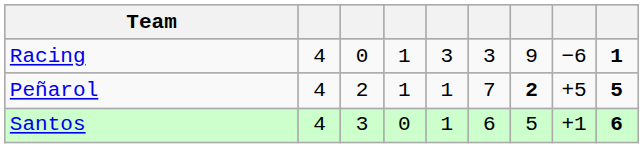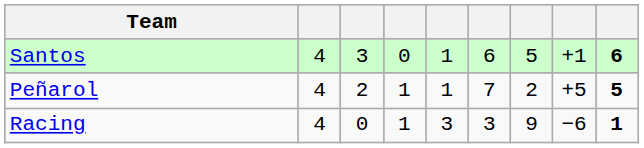 <table class="wikitable" style="text-align:center;">
 <tr>
 <th width="175">Team</th>
 <th width="20"></th>
 <th width="20"></th>
 <th width="20"></th>
 <th width="20"></th>
 <th width="20"></th>
 <th width="20"></th>
 <th width="20"></th>
 <th width="20"></th>
 </tr>
+<tr bgcolor=#ccffcc>
+<td align=left> <a href='#'>Santos</a></td>
+<td>4</td>
+<td>3</td>
+<td>0</td>
+<td>1</td>
+<td>6</td>
+<td>5</td>
+<td>+1</td>
+<td><strong>6</strong></td>
+</tr>
+<tr bgcolor=>
+<td align=left> <a href='#'>Peñarol</a></td>
+<td>4</td>
+<td>2</td>
+<td>1</td>
+<td>1</td>
+<td>7</td>
+<td>2</td>
+<td>+5</td>
+<td><strong>5</strong></td>
+</tr>
 <tr bgcolor=>
 <td align=left> <a href='#'>Racing</a></td>
 <td>4</td>
 <td>0</td>
 <td>1</td>
 <td>3</td>
 <td>3</td>
 <td>9</td>
 <td>−6</td>
 <td><strong>1</strong></td>
 </tr>
-<tr bgcolor=>
-<td align=left> <a href='#'>Peñarol</a></td>
-<td>4</td>
-<td>2</td>
-<td>1</td>
-<td>1</td>
-<td>7</td>
-<td><strong>2</strong></td>
-<td>+5</td>
-<td><strong>5</strong></td>
-</tr>
-<tr bgcolor=#ccffcc>
-<td align=left> <a href='#'>Santos</a></td>
-<td>4</td>
-<td>3</td>
-<td>0</td>
-<td>1</td>
-<td>6</td>
-<td>5</td>
-<td>+1</td>
-<td><strong>6</strong></td>
-</tr>
 </table>
